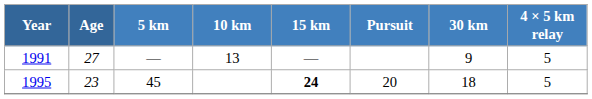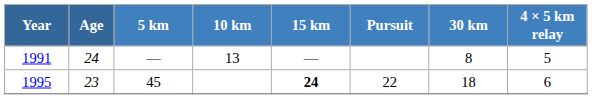 <table class="wikitable" style="font-size:95%; text-align:center; border:grey solid 1px; border-collapse:collapse; background:#ffffff;">
 <tr>
 <th style="background-color:#369; color:white; width:60px;"> Year </th>
 <th style="background-color:#369; color:white; width:40px;"> Age </th>
 <th style="background-color:#4180be; color:white; width:75px;"> 5 km </th>
 <th style="background-color:#4180be; color:white; width:75px;"> 10 km </th>
 <th style="background-color:#4180be; color:white; width:75px;"> 15 km </th>
 <th style="background-color:#4180be; color:white; width:75px;"> Pursuit </th>
 <th style="background-color:#4180be; color:white; width:75px;"> 30 km </th>
 <th style="background-color:#4180be; color:white; width:75px;"> 4 × 5 km <br> relay </th>
 </tr>
 <tr>
 <td><a href='#'>1991</a></td>
-<td><em>27</em></td>
+<td><em>24</em></td>
 <td>—</td>
 <td>13</td>
 <td>—</td>
 <td></td>
-<td>9</td>
+<td>8</td>
 <td>5</td>
 </tr>
 <tr>
 <td><a href='#'>1995</a></td>
 <td><em>23</em></td>
 <td>45</td>
 <td></td>
 <td><strong>24</strong></td>
-<td>20</td>
+<td>22</td>
 <td>18</td>
-<td>5</td>
+<td>6</td>
 </tr>
 <tr>
 </tr>
 </table>
